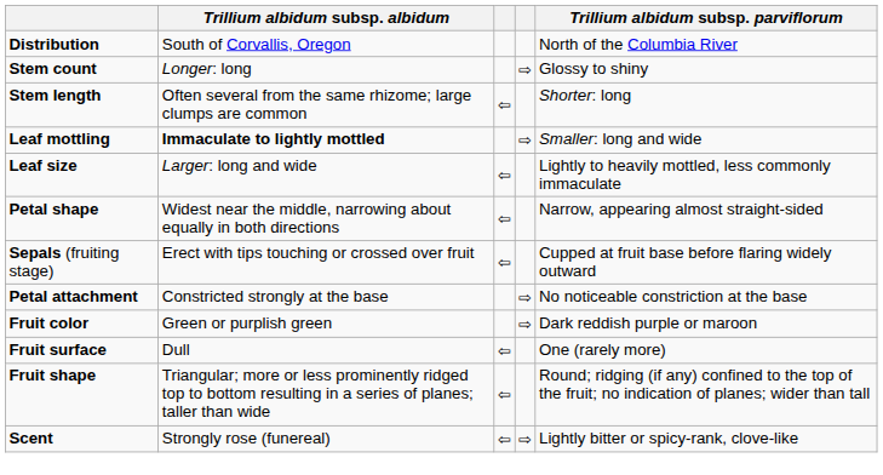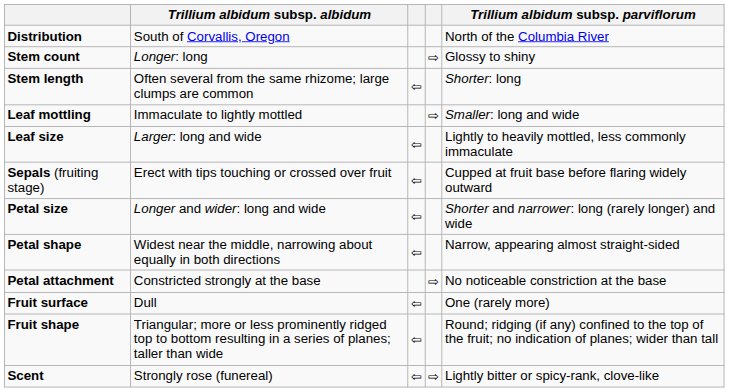 <table class="wikitable">
 <tr>
 <th style="width: 10em"></th>
 <th style="width: 24em"><em>Trillium albidum</em> subsp. <em>albidum</em></th>
 <th></th>
 <th></th>
 <th style="width: 24em"><em>Trillium albidum</em> subsp. <em>parviflorum</em></th>
 </tr>
 <tr>
 <td style="vertical-align: top"><strong>Distribution</strong></td>
 <td style="vertical-align: top">South of <a href='#'>Corvallis, Oregon</a></td>
 <td></td>
 <td></td>
 <td style="vertical-align: top">North of the <a href='#'>Columbia River</a></td>
 </tr>
 <tr>
 <td style="vertical-align: top"><strong>Stem count</strong></td>
 <td style="vertical-align: top"><em>Longer</em>:  long</td>
 <td></td>
 <td>⇨</td>
 <td style="vertical-align: top">Glossy to shiny</td>
 </tr>
 <tr>
 <td style="vertical-align: top"><strong>Stem length</strong></td>
 <td style="vertical-align: top">Often several from the same rhizome; large clumps are common</td>
 <td>⇦</td>
 <td></td>
 <td style="vertical-align: top"><em>Shorter</em>:  long</td>
 </tr>
 <tr>
 <td style="vertical-align: top"><strong>Leaf mottling</strong></td>
-<td style="vertical-align: top"><strong>Immaculate to lightly mottled</strong></td>
+<td style="vertical-align: top">Immaculate to lightly mottled</td>
 <td></td>
 <td>⇨</td>
 <td style="vertical-align: top"><em>Smaller</em>:  long and  wide</td>
 </tr>
 <tr>
 <td style="vertical-align: top"><strong>Leaf size</strong></td>
 <td style="vertical-align: top"><em>Larger</em>:  long and  wide</td>
 <td>⇦</td>
 <td></td>
 <td style="vertical-align: top">Lightly to heavily mottled, less commonly immaculate</td>
 </tr>
 <tr>
+<td style="vertical-align: top"><strong>Sepals</strong> (fruiting stage)</td>
+<td style="vertical-align: top">Erect with tips touching or crossed over fruit</td>
+<td>⇦</td>
+<td></td>
+<td style="vertical-align: top">Cupped at fruit base before flaring widely outward</td>
+</tr>
+<tr>
+<td style="vertical-align: top"><strong>Petal size</strong></td>
+<td style="vertical-align: top"><em>Longer</em> and <em>wider</em>:  long and  wide</td>
+<td>⇦</td>
+<td></td>
+<td style="vertical-align: top"><em>Shorter</em> and <em>narrower</em>:  long (rarely longer) and  wide</td>
+</tr>
+<tr>
 <td style="vertical-align: top"><strong>Petal shape</strong></td>
 <td style="vertical-align: top">Widest near the middle, narrowing about equally in both directions</td>
 <td>⇦</td>
 <td></td>
 <td style="vertical-align: top">Narrow, appearing almost straight-sided</td>
 </tr>
 <tr>
-<td style="vertical-align: top"><strong>Sepals</strong> (fruiting stage)</td>
-<td style="vertical-align: top">Erect with tips touching or crossed over fruit</td>
-<td>⇦</td>
-<td></td>
-<td style="vertical-align: top">Cupped at fruit base before flaring widely outward</td>
-</tr>
-<tr>
 <td style="vertical-align: top"><strong>Petal attachment</strong></td>
 <td style="vertical-align: top">Constricted strongly at the base</td>
 <td></td>
 <td>⇨</td>
 <td style="vertical-align: top">No noticeable constriction at the base</td>
-</tr>
-<tr>
-<td style="vertical-align: top"><strong>Fruit color</strong></td>
-<td style="vertical-align: top">Green or purplish green</td>
-<td></td>
-<td>⇨</td>
-<td style="vertical-align: top">Dark reddish purple or maroon</td>
 </tr>
 <tr>
 <td style="vertical-align: top"><strong>Fruit surface</strong></td>
 <td style="vertical-align: top">Dull</td>
 <td>⇦</td>
 <td></td>
 <td style="vertical-align: top">One (rarely more)</td>
 </tr>
 <tr>
 <td style="vertical-align: top"><strong>Fruit shape</strong></td>
 <td style="vertical-align: top">Triangular; more or less prominently ridged top to bottom resulting in a series of planes; taller than wide</td>
 <td>⇦</td>
 <td></td>
 <td style="vertical-align: top">Round; ridging (if any) confined to the top of the fruit; no indication of planes; wider than tall</td>
 </tr>
 <tr>
 <td style="vertical-align: top"><strong>Scent</strong></td>
 <td style="vertical-align: top">Strongly rose (funereal)</td>
 <td>⇦</td>
 <td>⇨</td>
 <td style="vertical-align: top">Lightly bitter or spicy-rank, clove-like</td>
 </tr>
 </table>
